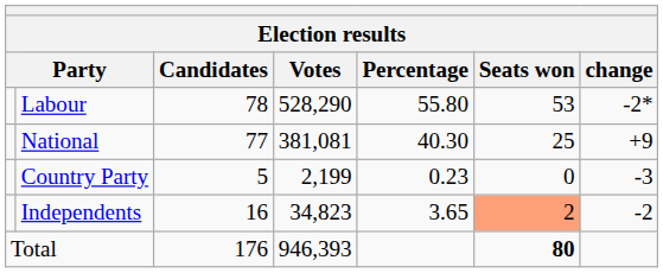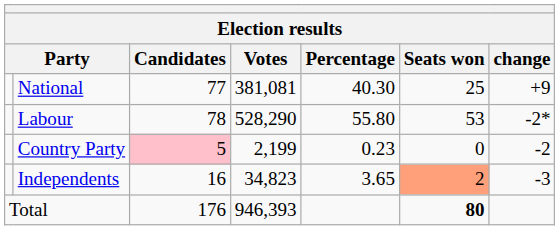 <table class="wikitable" style="text-align:right">
 <tr>
 <th colspan=7></th>
 </tr>
 <tr>
 <th colspan=7>Election results</th>
 </tr>
 <tr>
 <th colspan=2>Party</th>
 <th>Candidates</th>
 <th>Votes</th>
 <th>Percentage</th>
 <th>Seats won</th>
 <th>change</th>
 </tr>
 <tr align=right>
 <td></td>
+<td align=left><a href='#'>National</a></td>
+<td>77</td>
+<td>381,081</td>
+<td>40.30</td>
+<td>25</td>
+<td>+9</td>
+</tr>
+<tr align=right>
+<td></td>
 <td align=left><a href='#'>Labour</a></td>
 <td>78</td>
 <td>528,290</td>
 <td>55.80</td>
 <td>53</td>
 <td>-2*</td>
 </tr>
 <tr align=right>
 <td></td>
-<td align=left><a href='#'>National</a></td>
-<td>77</td>
-<td>381,081</td>
-<td>40.30</td>
-<td>25</td>
-<td>+9</td>
-</tr>
-<tr align=right>
-<td></td>
 <td align=left><a href='#'>Country Party</a></td>
-<td>5</td>
+<td style="background: pink;">5</td>
 <td>2,199</td>
 <td>0.23</td>
 <td>0</td>
-<td>-3</td>
+<td>-2</td>
 </tr>
 <tr align=right>
 <td></td>
 <td align=left><a href='#'>Independents</a></td>
 <td>16</td>
 <td>34,823</td>
 <td>3.65</td>
 <td style="background: lightsalmon;">2</td>
-<td>-2</td>
+<td>-3</td>
 </tr>
 <tr bgcolor=>
 <td colspan=2 align=left>Total</td>
 <td>176</td>
 <td>946,393</td>
 <td></td>
 <td><strong>80</strong></td>
 <td></td>
 </tr>
 </table>
